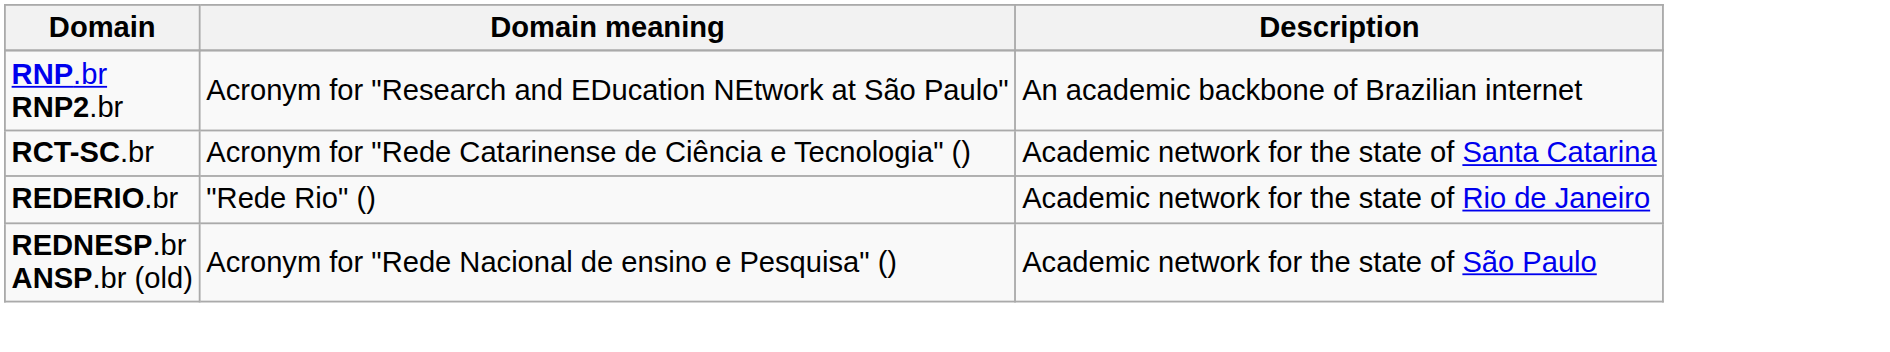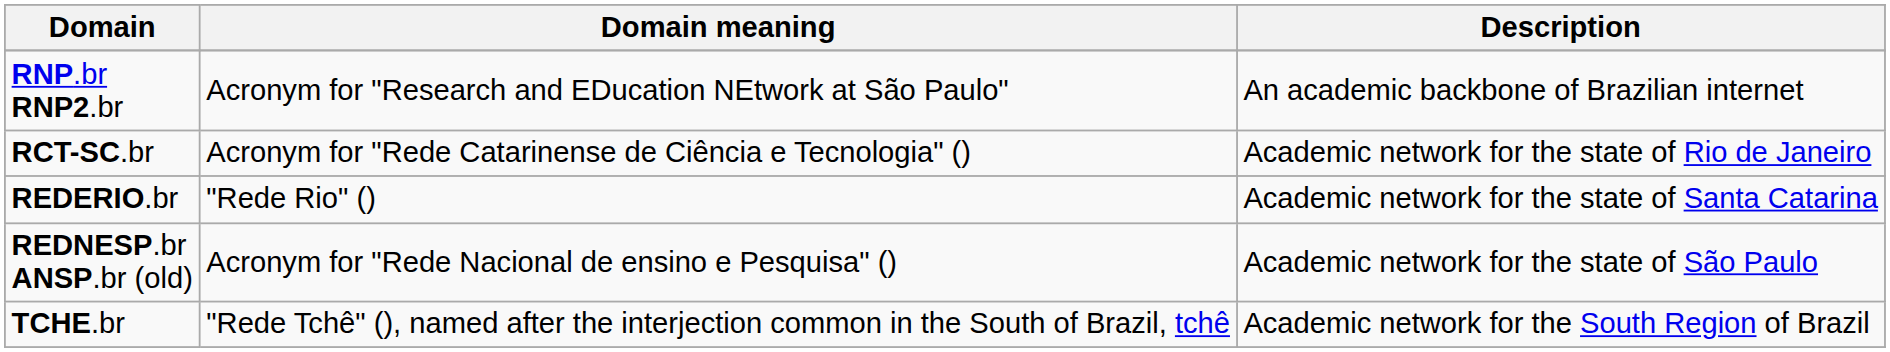 <table class="wikitable" border="1">
 <tr>
 <th>Domain</th>
 <th>Domain meaning</th>
 <th>Description</th>
 </tr>
 <tr>
 </tr>
 <tr>
 <td><a href='#'><strong>RNP</strong>.br</a><br><strong>RNP2</strong>.br</td>
 <td>Acronym for "Research and EDucation NEtwork at São Paulo"</td>
 <td>An academic backbone of Brazilian internet</td>
 </tr>
 <tr>
 <td><strong>RCT-SC</strong>.br</td>
 <td>Acronym for "Rede Catarinense de Ciência e Tecnologia" ()</td>
-<td>Academic network for the state of <a href='#'>Santa Catarina</a></td>
+<td>Academic network for the state of <a href='#'>Rio de Janeiro</a></td>
 </tr>
 <tr>
 <td><strong>REDERIO</strong>.br</td>
 <td>"Rede Rio" ()</td>
-<td>Academic network for the state of <a href='#'>Rio de Janeiro</a></td>
+<td>Academic network for the state of <a href='#'>Santa Catarina</a></td>
 </tr>
 <tr>
 <td><strong>REDNESP</strong>.br<br><strong>ANSP</strong>.br (old)</td>
 <td>Acronym for "Rede Nacional de ensino e Pesquisa" ()</td>
 <td>Academic network for the state of <a href='#'>São Paulo</a></td>
 </tr>
+<tr>
+<td><strong>TCHE</strong>.br</td>
+<td>"Rede Tchê" (), named after the interjection common in the South of Brazil, <a href='#'>tchê</a></td>
+<td>Academic network for the <a href='#'>South Region</a> of Brazil</td>
+</tr>
 </table>
